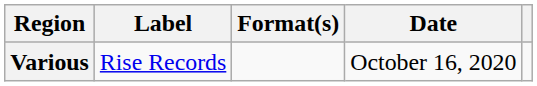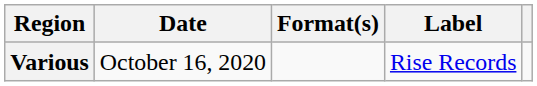 <table class="wikitable plainrowheaders">
 <tr>
 <th scope="col">Region</th>
+<th scope="col">Date</th>
+<th scope="col">Format(s)</th>
 <th scope="col">Label</th>
-<th scope="col">Format(s)</th>
-<th scope="col">Date</th>
 <th scope="col"></th>
 </tr>
 <tr>
 <th scope="row">Various</th>
+<td>October 16, 2020</td>
+<td></td>
 <td><a href='#'>Rise Records</a></td>
-<td></td>
-<td>October 16, 2020</td>
 <td style="text-align:center;"></td>
 </tr>
 </table>
